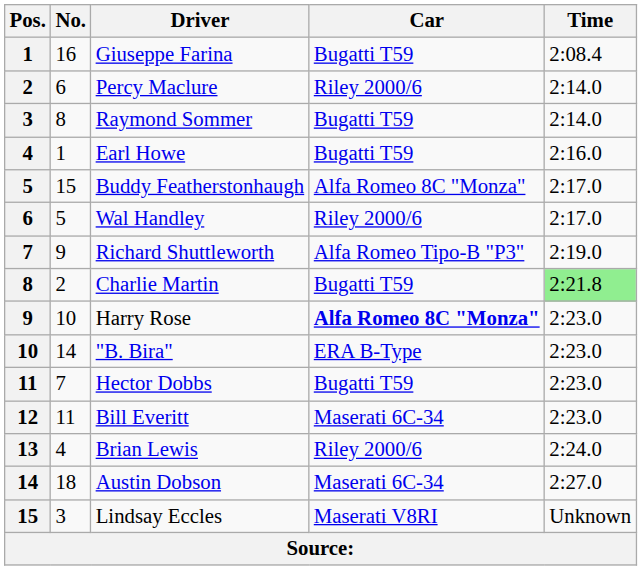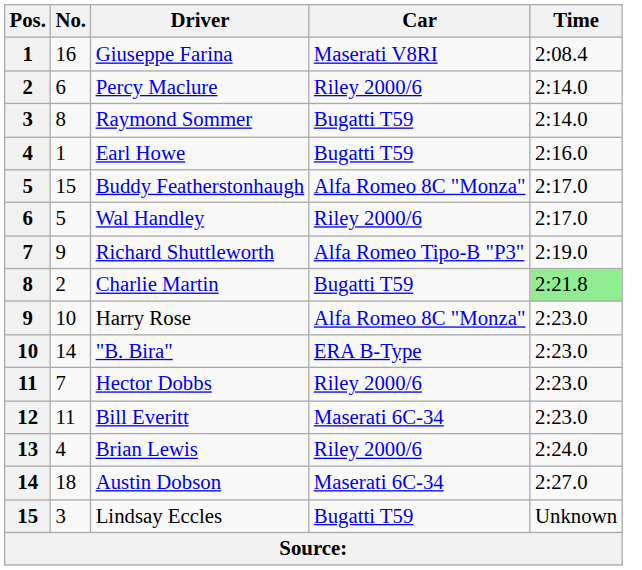 <table class="wikitable">
 <tr>
 <th>Pos.</th>
 <th>No.</th>
 <th>Driver</th>
 <th>Car</th>
 <th>Time</th>
 </tr>
 <tr>
 <th>1</th>
 <td>16</td>
 <td> <a href='#'>Giuseppe Farina</a></td>
-<td><a href='#'>Bugatti T59</a></td>
+<td><a href='#'>Maserati V8RI</a></td>
 <td>2:08.4</td>
 </tr>
 <tr>
 <th>2</th>
 <td>6</td>
 <td> <a href='#'>Percy Maclure</a></td>
 <td><a href='#'>Riley 2000/6</a></td>
 <td>2:14.0</td>
 </tr>
 <tr>
 <th>3</th>
 <td>8</td>
 <td> <a href='#'>Raymond Sommer</a></td>
 <td><a href='#'>Bugatti T59</a></td>
 <td>2:14.0</td>
 </tr>
 <tr>
 <th>4</th>
 <td>1</td>
 <td> <a href='#'>Earl Howe</a></td>
 <td><a href='#'>Bugatti T59</a></td>
 <td>2:16.0</td>
 </tr>
 <tr>
 <th>5</th>
 <td>15</td>
 <td> <a href='#'>Buddy Featherstonhaugh</a></td>
 <td><a href='#'>Alfa Romeo 8C "Monza"</a></td>
 <td>2:17.0</td>
 </tr>
 <tr>
 <th>6</th>
 <td>5</td>
 <td> <a href='#'>Wal Handley</a></td>
 <td><a href='#'>Riley 2000/6</a></td>
 <td>2:17.0</td>
 </tr>
 <tr>
 <th>7</th>
 <td>9</td>
 <td> <a href='#'>Richard Shuttleworth</a></td>
 <td><a href='#'>Alfa Romeo Tipo-B "P3"</a></td>
 <td>2:19.0</td>
 </tr>
 <tr>
 <th>8</th>
 <td>2</td>
 <td> <a href='#'>Charlie Martin</a></td>
 <td><a href='#'>Bugatti T59</a></td>
 <td style="background: lightgreen;">2:21.8</td>
 </tr>
 <tr>
 <th>9</th>
 <td>10</td>
 <td> Harry Rose</td>
-<td><strong><a href='#'>Alfa Romeo 8C "Monza"</a></strong></td>
+<td><a href='#'>Alfa Romeo 8C "Monza"</a></td>
 <td>2:23.0</td>
 </tr>
 <tr>
 <th>10</th>
 <td>14</td>
 <td> <a href='#'>"B. Bira"</a></td>
 <td><a href='#'>ERA B-Type</a></td>
 <td>2:23.0</td>
 </tr>
 <tr>
 <th>11</th>
 <td>7</td>
 <td> <a href='#'>Hector Dobbs</a></td>
-<td><a href='#'>Bugatti T59</a></td>
+<td><a href='#'>Riley 2000/6</a></td>
 <td>2:23.0</td>
 </tr>
 <tr>
 <th>12</th>
 <td>11</td>
 <td> <a href='#'>Bill Everitt</a></td>
 <td><a href='#'>Maserati 6C-34</a></td>
 <td>2:23.0</td>
 </tr>
 <tr>
 <th>13</th>
 <td>4</td>
 <td> <a href='#'>Brian Lewis</a></td>
 <td><a href='#'>Riley 2000/6</a></td>
 <td>2:24.0</td>
 </tr>
 <tr>
 <th>14</th>
 <td>18</td>
 <td> <a href='#'>Austin Dobson</a></td>
 <td><a href='#'>Maserati 6C-34</a></td>
 <td>2:27.0</td>
 </tr>
 <tr>
 <th>15</th>
 <td>3</td>
 <td> Lindsay Eccles</td>
-<td><a href='#'>Maserati V8RI</a></td>
+<td><a href='#'>Bugatti T59</a></td>
 <td>Unknown</td>
 </tr>
 <tr>
 <th colspan="5">Source:</th>
 </tr>
 </table>
